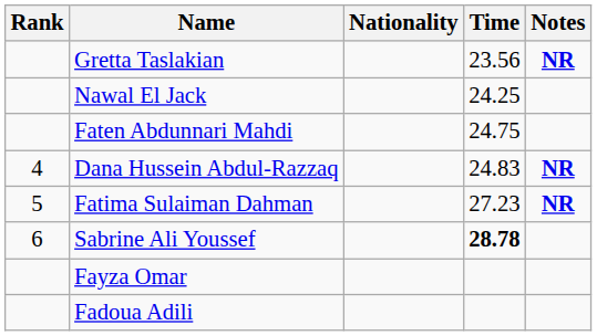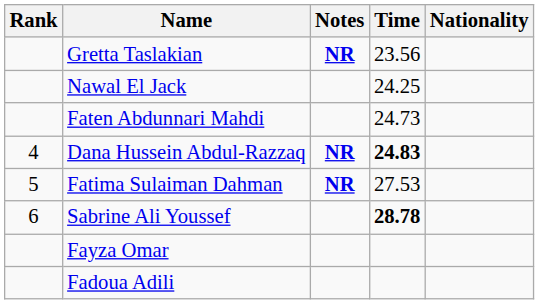 <table class="wikitable sortable" style="text-align:center">
 <tr>
 <th>Rank</th>
 <th>Name</th>
+<th>Notes</th>
+<th>Time</th>
 <th>Nationality</th>
-<th>Time</th>
-<th>Notes</th>
 </tr>
 <tr>
 <td></td>
 <td align=left><a href='#'>Gretta Taslakian</a></td>
+<td><strong><a href='#'>NR</a></strong></td>
+<td>23.56</td>
 <td align=left></td>
-<td>23.56</td>
-<td><strong><a href='#'>NR</a></strong></td>
 </tr>
 <tr>
 <td></td>
 <td align=left><a href='#'>Nawal El Jack</a></td>
+<td></td>
+<td>24.25</td>
 <td align=left></td>
-<td>24.25</td>
-<td></td>
 </tr>
 <tr>
 <td></td>
 <td align=left><a href='#'>Faten Abdunnari Mahdi</a></td>
+<td></td>
+<td>24.73</td>
 <td align=left></td>
-<td>24.75</td>
-<td></td>
 </tr>
 <tr>
 <td>4</td>
 <td align=left><a href='#'>Dana Hussein Abdul-Razzaq</a></td>
+<td><strong><a href='#'>NR</a></strong></td>
+<td><strong>24.83</strong></td>
 <td align=left></td>
-<td>24.83</td>
-<td><strong><a href='#'>NR</a></strong></td>
 </tr>
 <tr>
 <td>5</td>
 <td align=left><a href='#'>Fatima Sulaiman Dahman</a></td>
+<td><strong><a href='#'>NR</a></strong></td>
+<td>27.53</td>
 <td align=left></td>
-<td>27.23</td>
-<td><strong><a href='#'>NR</a></strong></td>
 </tr>
 <tr>
 <td>6</td>
 <td align=left><a href='#'>Sabrine Ali Youssef</a></td>
+<td></td>
+<td><strong>28.78</strong></td>
 <td align=left></td>
-<td><strong>28.78</strong></td>
-<td></td>
 </tr>
 <tr>
 <td></td>
 <td align=left><a href='#'>Fayza Omar</a></td>
-<td align=left></td>
 <td></td>
 <td></td>
+<td align=left></td>
 </tr>
 <tr>
 <td></td>
 <td align=left><a href='#'>Fadoua Adili</a></td>
-<td align=left></td>
 <td></td>
 <td></td>
+<td align=left></td>
 </tr>
 </table>
